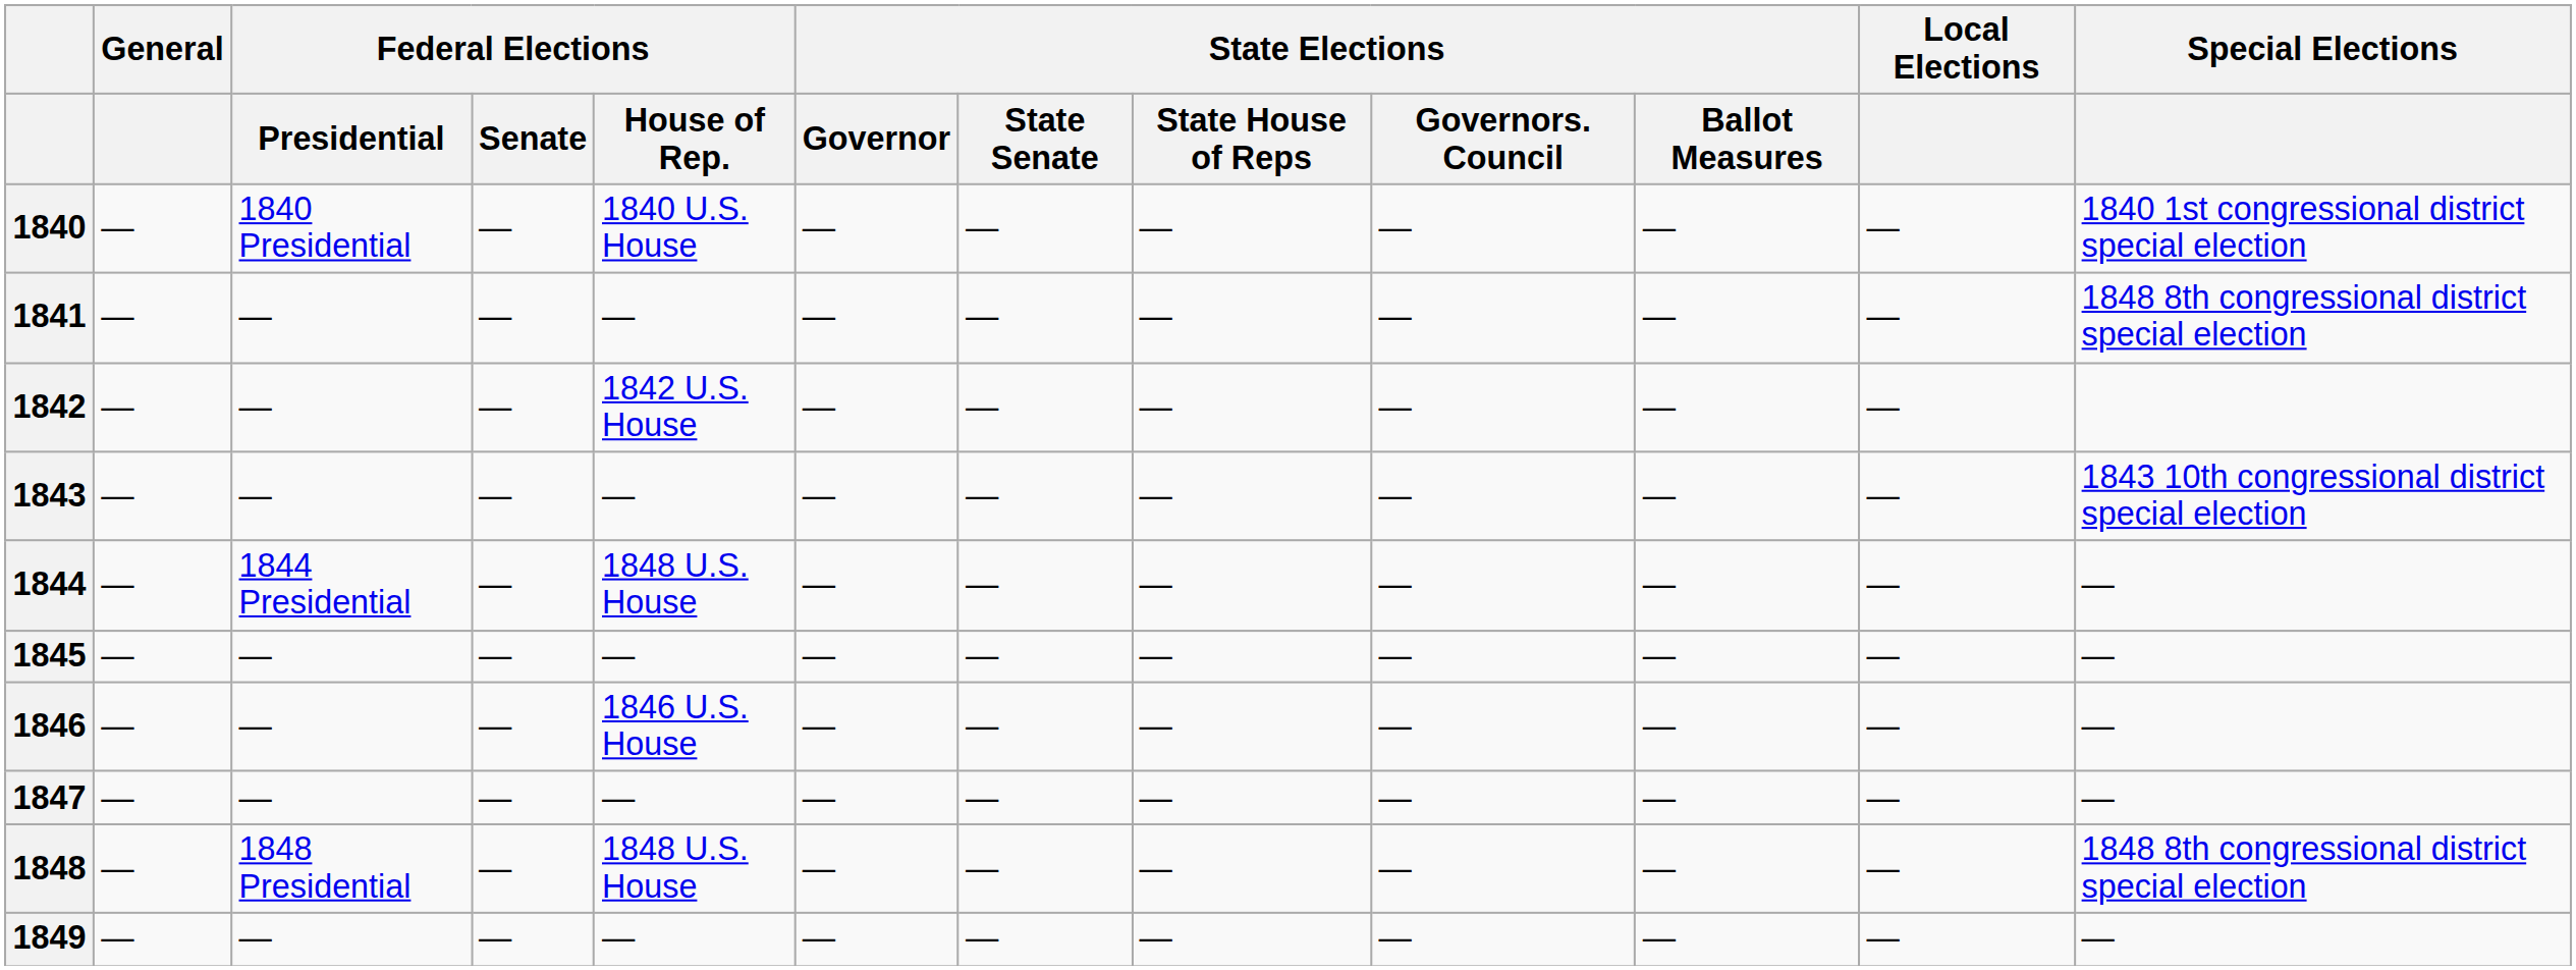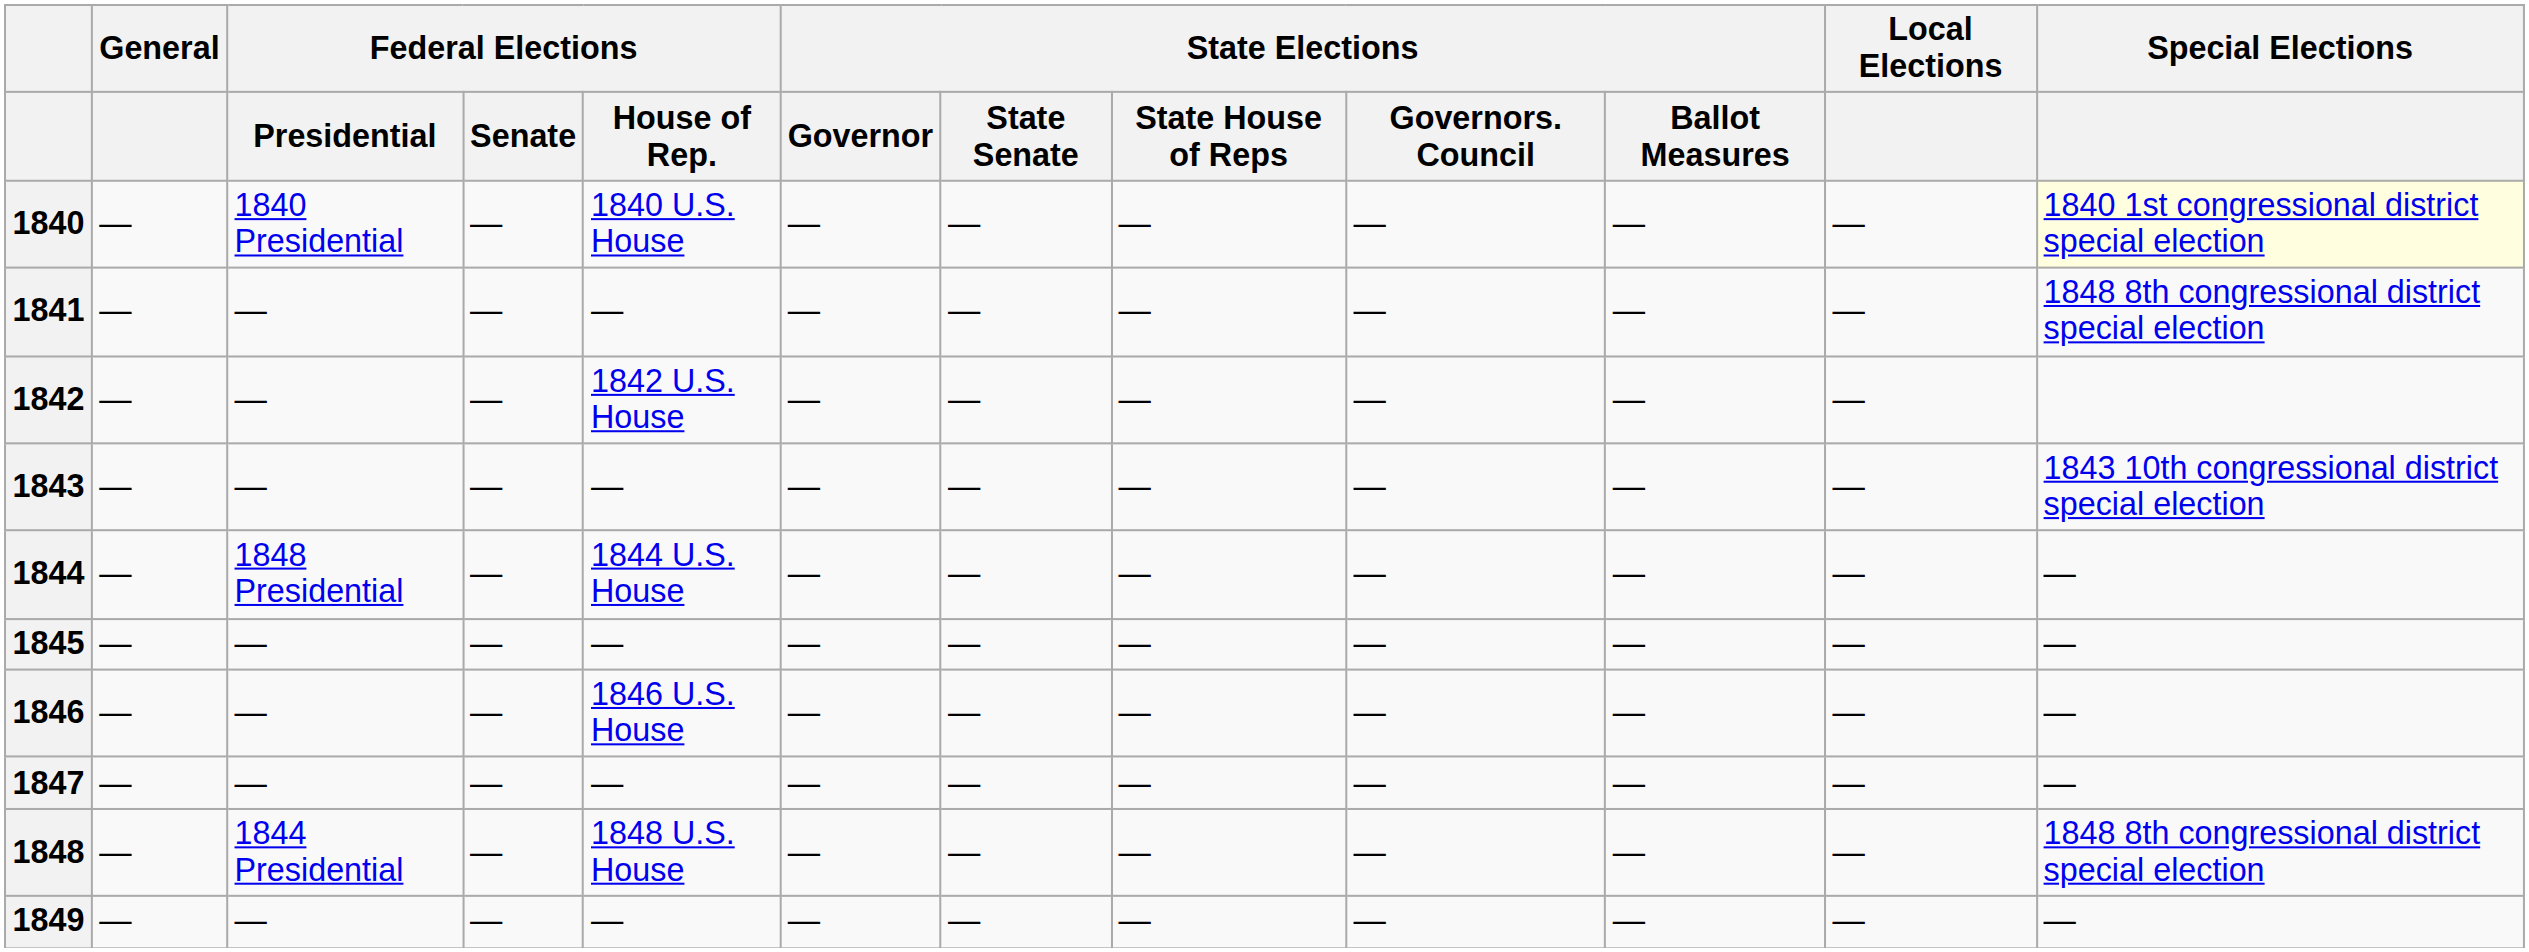 <table class="wikitable">
 <tr>
 <th></th>
 <th>General</th>
 <th colspan=3>Federal Elections</th>
 <th colspan=5>State Elections</th>
 <th>Local Elections</th>
 <th>Special Elections</th>
 </tr>
 <tr>
 <th></th>
 <th></th>
 <th>Presidential</th>
 <th>Senate</th>
 <th>House of Rep.</th>
 <th>Governor</th>
 <th>State Senate</th>
 <th>State House of Reps</th>
 <th>Governors. Council</th>
 <th>Ballot Measures</th>
 <th></th>
 <th></th>
 </tr>
 <tr>
 <th>1840</th>
 <td>—</td>
 <td><a href='#'>1840 Presidential</a></td>
 <td>—</td>
 <td><a href='#'>1840 U.S. House</a></td>
 <td>—</td>
 <td>—</td>
 <td>—</td>
 <td>—</td>
 <td>—</td>
 <td>—</td>
-<td><a href='#'>1840 1st congressional district special election</a></td>
+<td style="background: lightyellow;"><a href='#'>1840 1st congressional district special election</a></td>
 </tr>
 <tr>
 <th>1841</th>
 <td>—</td>
 <td>—</td>
 <td>—</td>
 <td>—</td>
 <td>—</td>
 <td>—</td>
 <td>—</td>
 <td>—</td>
 <td>—</td>
 <td>—</td>
 <td><a href='#'>1848 8th congressional district special election</a></td>
 </tr>
 <tr>
 <th>1842</th>
 <td>—</td>
 <td>—</td>
 <td>—</td>
 <td><a href='#'>1842 U.S. House</a></td>
 <td>—</td>
 <td>—</td>
 <td>—</td>
 <td>—</td>
 <td>—</td>
 <td>—</td>
 <td></td>
 </tr>
 <tr>
 <th>1843</th>
 <td>—</td>
 <td>—</td>
 <td>—</td>
 <td>—</td>
 <td>—</td>
 <td>—</td>
 <td>—</td>
 <td>—</td>
 <td>—</td>
 <td>—</td>
 <td><a href='#'>1843 10th congressional district special election</a></td>
 </tr>
 <tr>
 <th>1844</th>
 <td>—</td>
-<td><a href='#'>1844 Presidential</a></td>
+<td><a href='#'>1848 Presidential</a></td>
 <td>—</td>
-<td><a href='#'>1848 U.S. House</a></td>
+<td><a href='#'>1844 U.S. House</a></td>
 <td>—</td>
 <td>—</td>
 <td>—</td>
 <td>—</td>
 <td>—</td>
 <td>—</td>
 <td>—</td>
 </tr>
 <tr>
 <th>1845</th>
 <td>—</td>
 <td>—</td>
 <td>—</td>
 <td>—</td>
 <td>—</td>
 <td>—</td>
 <td>—</td>
 <td>—</td>
 <td>—</td>
 <td>—</td>
 <td>—</td>
 </tr>
 <tr>
 <th>1846</th>
 <td>—</td>
 <td>—</td>
 <td>—</td>
 <td><a href='#'>1846 U.S. House</a></td>
 <td>—</td>
 <td>—</td>
 <td>—</td>
 <td>—</td>
 <td>—</td>
 <td>—</td>
 <td>—</td>
 </tr>
 <tr>
 <th>1847</th>
 <td>—</td>
 <td>—</td>
 <td>—</td>
 <td>—</td>
 <td>—</td>
 <td>—</td>
 <td>—</td>
 <td>—</td>
 <td>—</td>
 <td>—</td>
 <td>—</td>
 </tr>
 <tr>
 <th>1848</th>
 <td>—</td>
-<td><a href='#'>1848 Presidential</a></td>
+<td><a href='#'>1844 Presidential</a></td>
 <td>—</td>
 <td><a href='#'>1848 U.S. House</a></td>
 <td>—</td>
 <td>—</td>
 <td>—</td>
 <td>—</td>
 <td>—</td>
 <td>—</td>
 <td><a href='#'>1848 8th congressional district special election</a></td>
 </tr>
 <tr>
 <th>1849</th>
 <td>—</td>
 <td>—</td>
 <td>—</td>
 <td>—</td>
 <td>—</td>
 <td>—</td>
 <td>—</td>
 <td>—</td>
 <td>—</td>
 <td>—</td>
 <td>—</td>
 </tr>
 </table>
